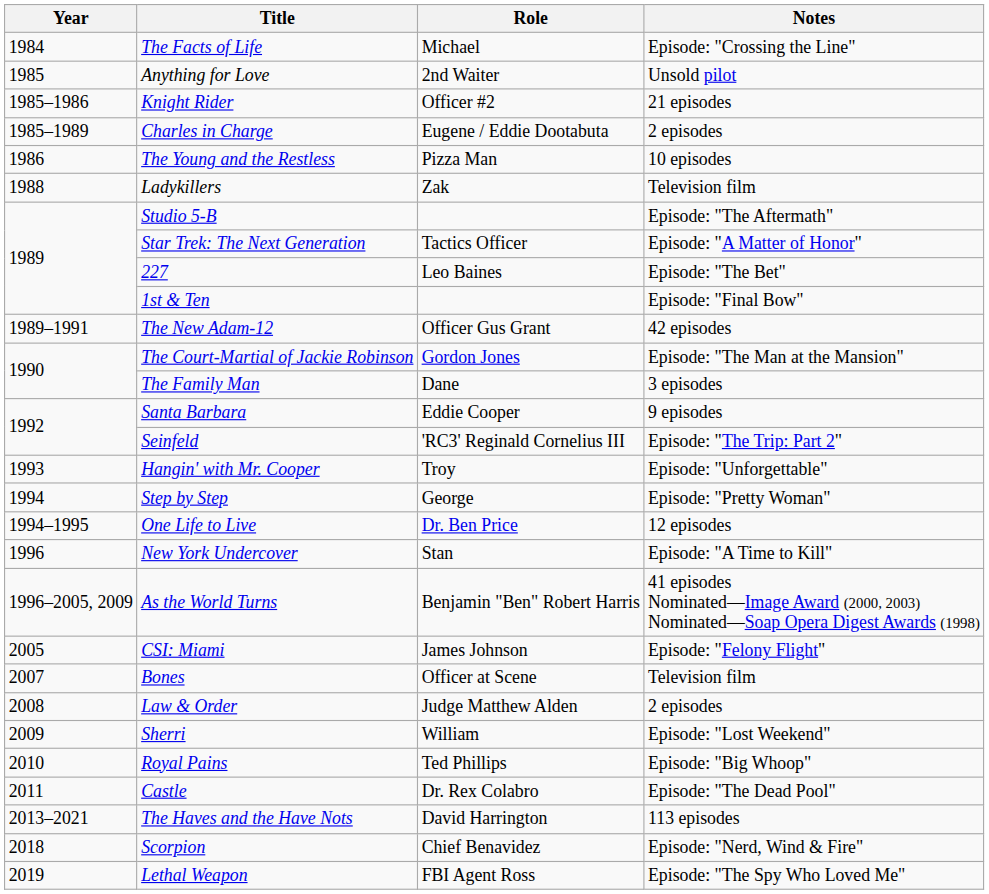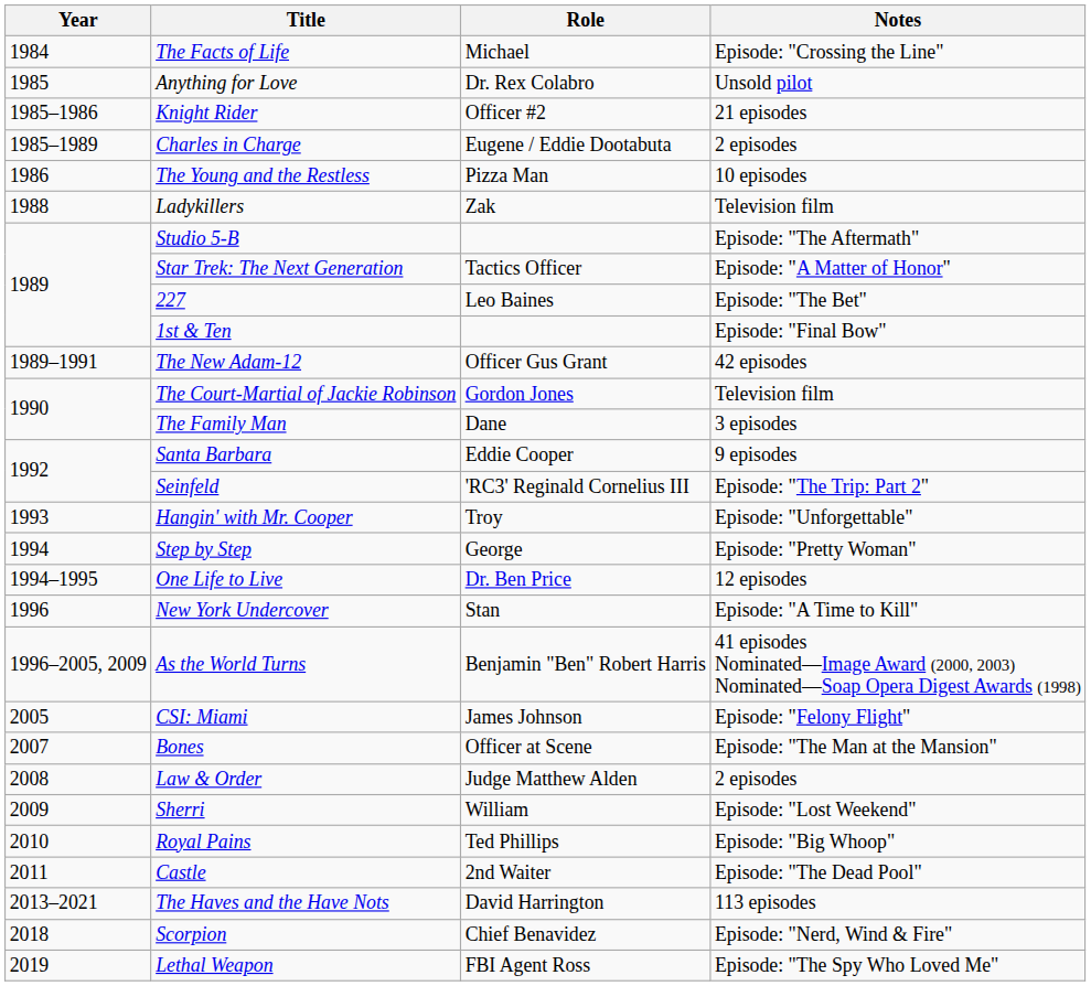 <table class="wikitable sortable">
 <tr>
 <th>Year</th>
 <th>Title</th>
 <th>Role</th>
 <th class="unsortable">Notes</th>
 </tr>
 <tr>
 <td>1984</td>
 <td><em><a href='#'>The Facts of Life</a></em></td>
 <td>Michael</td>
 <td>Episode: "Crossing the Line"</td>
 </tr>
 <tr>
 <td>1985</td>
 <td><em>Anything for Love</em></td>
-<td>2nd Waiter</td>
+<td>Dr. Rex Colabro</td>
 <td>Unsold <a href='#'>pilot</a></td>
 </tr>
 <tr>
 <td>1985–1986</td>
 <td><em><a href='#'>Knight Rider</a></em></td>
 <td>Officer #2</td>
 <td>21 episodes</td>
 </tr>
 <tr>
 <td>1985–1989</td>
 <td><em><a href='#'>Charles in Charge</a></em></td>
 <td>Eugene / Eddie Dootabuta</td>
 <td>2 episodes</td>
 </tr>
 <tr>
 <td>1986</td>
 <td><em><a href='#'>The Young and the Restless</a></em></td>
 <td>Pizza Man</td>
 <td>10 episodes</td>
 </tr>
 <tr>
 <td>1988</td>
 <td><em>Ladykillers</em></td>
 <td>Zak</td>
 <td>Television film</td>
 </tr>
 <tr>
 <td rowspan="4">1989</td>
 <td><em><a href='#'>Studio 5-B</a></em></td>
 <td></td>
 <td>Episode: "The Aftermath"</td>
 </tr>
 <tr>
 <td><em><a href='#'>Star Trek: The Next Generation</a></em></td>
 <td>Tactics Officer</td>
 <td>Episode: "<a href='#'>A Matter of Honor</a>"</td>
 </tr>
 <tr>
 <td><em><a href='#'>227</a></em></td>
 <td>Leo Baines</td>
 <td>Episode: "The Bet"</td>
 </tr>
 <tr>
 <td><em><a href='#'>1st & Ten</a></em></td>
 <td></td>
 <td>Episode: "Final Bow"</td>
 </tr>
 <tr>
 <td>1989–1991</td>
 <td><em><a href='#'>The New Adam-12</a></em></td>
 <td>Officer Gus Grant</td>
 <td>42 episodes</td>
 </tr>
 <tr>
 <td rowspan="2">1990</td>
 <td><em><a href='#'>The Court-Martial of Jackie Robinson</a></em></td>
 <td><a href='#'>Gordon Jones</a></td>
-<td>Episode: "The Man at the Mansion"</td>
+<td>Television film</td>
 </tr>
 <tr>
 <td><em><a href='#'>The Family Man</a></em></td>
 <td>Dane</td>
 <td>3 episodes</td>
 </tr>
 <tr>
 <td rowspan="2">1992</td>
 <td><em><a href='#'>Santa Barbara</a></em></td>
 <td>Eddie Cooper</td>
 <td>9 episodes</td>
 </tr>
 <tr>
 <td><em><a href='#'>Seinfeld</a></em></td>
 <td>'RC3' Reginald Cornelius III</td>
 <td>Episode: "<a href='#'>The Trip: Part 2</a>"</td>
 </tr>
 <tr>
 <td>1993</td>
 <td><em><a href='#'>Hangin' with Mr. Cooper</a></em></td>
 <td>Troy</td>
 <td>Episode: "Unforgettable"</td>
 </tr>
 <tr>
 <td>1994</td>
 <td><em><a href='#'>Step by Step</a></em></td>
 <td>George</td>
 <td>Episode: "Pretty Woman"</td>
 </tr>
 <tr>
 <td>1994–1995</td>
 <td><em><a href='#'>One Life to Live</a></em></td>
 <td><a href='#'>Dr. Ben Price</a></td>
 <td>12 episodes</td>
 </tr>
 <tr>
 <td>1996</td>
 <td><em><a href='#'>New York Undercover</a></em></td>
 <td>Stan</td>
 <td>Episode: "A Time to Kill"</td>
 </tr>
 <tr>
 <td>1996–2005, 2009</td>
 <td><em><a href='#'>As the World Turns</a></em></td>
 <td>Benjamin "Ben" Robert Harris</td>
 <td>41 episodes<br>Nominated—<a href='#'>Image Award</a> <small>(2000, 2003)</small><br>Nominated—<a href='#'>Soap Opera Digest Awards</a> <small>(1998)</small></td>
 </tr>
 <tr>
 <td>2005</td>
 <td><em><a href='#'>CSI: Miami</a></em></td>
 <td>James Johnson</td>
 <td>Episode: "<a href='#'>Felony Flight</a>"</td>
 </tr>
 <tr>
 <td>2007</td>
 <td><em><a href='#'>Bones</a></em></td>
 <td>Officer at Scene</td>
-<td>Television film</td>
+<td>Episode: "The Man at the Mansion"</td>
 </tr>
 <tr>
 <td>2008</td>
 <td><em><a href='#'>Law & Order</a></em></td>
 <td>Judge Matthew Alden</td>
 <td>2 episodes</td>
 </tr>
 <tr>
 <td>2009</td>
 <td><em><a href='#'>Sherri</a></em></td>
 <td>William</td>
 <td>Episode: "Lost Weekend"</td>
 </tr>
 <tr>
 <td>2010</td>
 <td><em><a href='#'>Royal Pains</a></em></td>
 <td>Ted Phillips</td>
 <td>Episode: "Big Whoop"</td>
 </tr>
 <tr>
 <td>2011</td>
 <td><em><a href='#'>Castle</a></em></td>
-<td>Dr. Rex Colabro</td>
+<td>2nd Waiter</td>
 <td>Episode: "The Dead Pool"</td>
 </tr>
 <tr>
 <td>2013–2021</td>
 <td><em><a href='#'>The Haves and the Have Nots</a></em></td>
 <td>David Harrington</td>
 <td>113 episodes</td>
 </tr>
 <tr>
 <td>2018</td>
 <td><em><a href='#'>Scorpion</a></em></td>
 <td>Chief Benavidez</td>
 <td>Episode: "Nerd, Wind & Fire"</td>
 </tr>
 <tr>
 <td>2019</td>
 <td><em><a href='#'>Lethal Weapon</a></em></td>
 <td>FBI Agent Ross</td>
 <td>Episode: "The Spy Who Loved Me"</td>
 </tr>
 </table>
